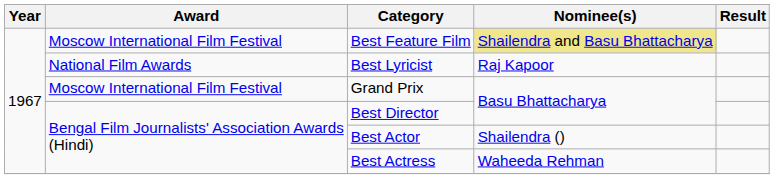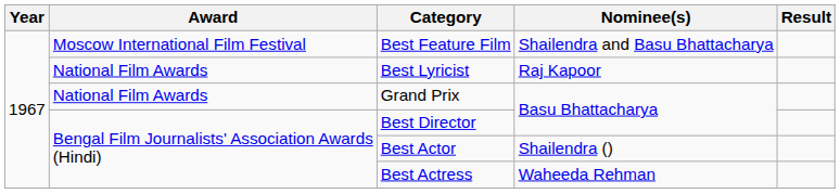 <table class="wikitable plainrowheaders sortable">
 <tr>
 <th scope="col">Year</th>
 <th scope="col">Award</th>
 <th scope="col">Category</th>
 <th scope="col">Nominee(s)</th>
 <th scope="col">Result</th>
 </tr>
 <tr>
 <td rowspan="6">1967</td>
 <td><a href='#'>Moscow International Film Festival</a></td>
 <td><a href='#'>Best Feature Film</a></td>
-<td style="background: khaki;"><a href='#'>Shailendra</a> and <a href='#'>Basu Bhattacharya</a></td>
+<td><a href='#'>Shailendra</a> and <a href='#'>Basu Bhattacharya</a></td>
 <td></td>
 </tr>
 <tr>
 <td><a href='#'>National Film Awards</a></td>
 <td><a href='#'>Best Lyricist</a></td>
 <td><a href='#'>Raj Kapoor</a></td>
 <td></td>
 </tr>
 <tr>
-<td><a href='#'>Moscow International Film Festival</a></td>
+<td><a href='#'>National Film Awards</a></td>
 <td>Grand Prix</td>
 <td rowspan="2"><a href='#'>Basu Bhattacharya</a></td>
 <td></td>
 </tr>
 <tr>
 <td rowspan="3"><a href='#'>Bengal Film Journalists' Association Awards</a><br>(Hindi)</td>
 <td><a href='#'>Best Director</a></td>
 <td></td>
 </tr>
 <tr>
 <td><a href='#'>Best Actor</a></td>
 <td><a href='#'>Shailendra</a> ()</td>
 <td></td>
 </tr>
 <tr>
 <td><a href='#'>Best Actress</a></td>
 <td><a href='#'>Waheeda Rehman</a></td>
 <td></td>
 </tr>
 <tr>
 </tr>
 </table>
